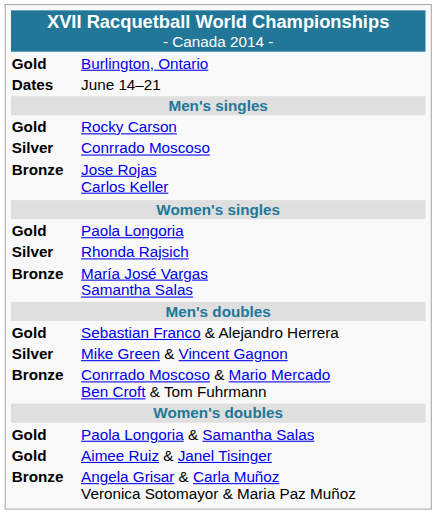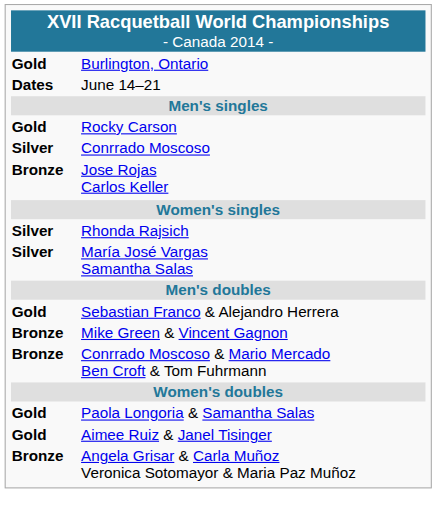 <table class="infobox" style="font-size: 90%; width: 28em;">
 <tr>
 <td colspan="2" style="background: #227799; text-align: center; color:#ffffff;"><big><strong>XVII Racquetball World Championships</strong></big><br>- Canada 2014 -</td>
 </tr>
 <tr style="vertical-align:top;">
 <td><strong>Gold</strong> </td>
 <td><a href='#'>Burlington, Ontario</a> <br></td>
 </tr>
 <tr style="vertical-align:top;">
 <td><strong>Dates</strong></td>
 <td>June 14–21</td>
 </tr>
 <tr style="vertical-align:top;">
 <td colspan="2" style="background: #dfdfdf; text-align: center; color:#227799;"><strong>Men's singles</strong></td>
 </tr>
 <tr style="vertical-align:top;">
 <td><strong>Gold</strong> </td>
 <td>  <a href='#'>Rocky Carson</a></td>
 </tr>
 <tr>
 <td><strong>Silver</strong> </td>
 <td>  <a href='#'>Conrrado Moscoso</a></td>
 </tr>
 <tr>
 <td><strong>Bronze</strong> </td>
 <td>  <a href='#'>Jose Rojas</a><br> <a href='#'>Carlos Keller</a></td>
 </tr>
 <tr style="vertical-align:top;">
 </tr>
 <tr style="vertical-align:top;">
 <td colspan="2" style="background: #dfdfdf; text-align: center; color:#227799;"><strong>Women's singles</strong></td>
 </tr>
-<tr style="vertical-align:top;">
-<td><strong>Gold</strong> </td>
-<td>  <a href='#'>Paola Longoria</a></td>
-</tr>
 <tr>
 <td><strong>Silver</strong> </td>
 <td>  <a href='#'>Rhonda Rajsich</a></td>
 </tr>
 <tr>
-<td><strong>Bronze</strong> </td>
+<td><strong>Silver</strong> </td>
 <td>  <a href='#'>María José Vargas</a><br>  <a href='#'>Samantha Salas</a></td>
 </tr>
 <tr style="vertical-align:top;">
 <td colspan="2" style="background: #dfdfdf; text-align: center; color:#227799;"><strong>Men's doubles</strong></td>
 </tr>
 <tr style="vertical-align:top;">
 <td><strong>Gold</strong> </td>
 <td>  <a href='#'>Sebastian Franco</a> & Alejandro Herrera</td>
 </tr>
 <tr>
-<td><strong>Silver</strong> </td>
+<td><strong>Bronze</strong> </td>
 <td>  <a href='#'>Mike Green</a> & <a href='#'>Vincent Gagnon</a></td>
 </tr>
 <tr>
 <td><strong>Bronze</strong> </td>
 <td> <a href='#'>Conrrado Moscoso</a> & <a href='#'>Mario Mercado</a><br>  <a href='#'>Ben Croft</a> & Tom Fuhrmann</td>
 </tr>
 <tr style="vertical-align:top;">
 <td colspan="2" style="background: #dfdfdf; text-align: center; color:#227799;"><strong>Women's doubles</strong></td>
 </tr>
 <tr style="vertical-align:top;">
 <td><strong>Gold</strong> </td>
 <td>  <a href='#'>Paola Longoria</a> & <a href='#'>Samantha Salas</a></td>
 </tr>
 <tr>
 <td><strong>Gold</strong> </td>
 <td>  <a href='#'>Aimee Ruiz</a> & <a href='#'>Janel Tisinger</a></td>
 </tr>
 <tr>
 <td><strong>Bronze</strong> </td>
 <td>  <a href='#'>Angela Grisar</a> & <a href='#'>Carla Muñoz</a><br> Veronica Sotomayor & Maria Paz Muñoz</td>
 </tr>
 </table>
